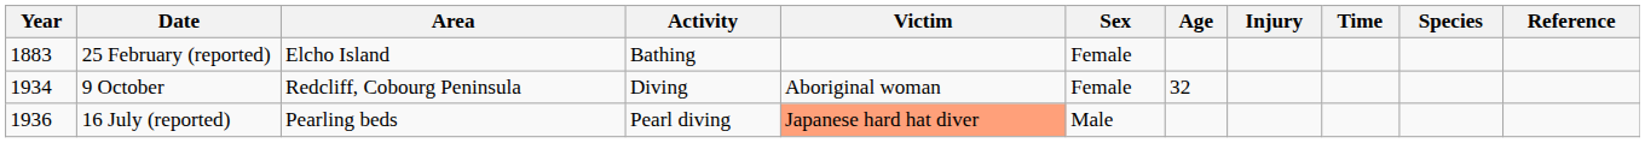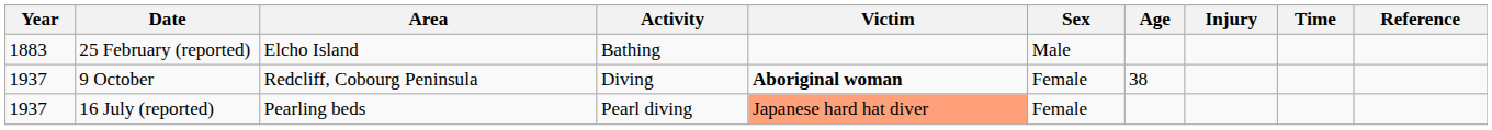 <table class="wikitable" width=100%>
 <tr>
 <th>Year</th>
 <th width=150px>Date</th>
 <th>Area</th>
 <th>Activity</th>
 <th>Victim</th>
 <th>Sex</th>
 <th>Age</th>
 <th>Injury</th>
 <th>Time</th>
-<th>Species</th>
 <th>Reference</th>
 </tr>
 <tr>
 <td>1883</td>
 <td>25 February (reported)</td>
 <td>Elcho Island</td>
 <td>Bathing</td>
 <td></td>
-<td>Female</td>
-<td></td>
+<td>Male</td>
 <td></td>
 <td></td>
 <td></td>
 <td></td>
 </tr>
 <tr>
-<td>1934</td>
+<td>1937</td>
 <td>9 October</td>
 <td>Redcliff, Cobourg Peninsula</td>
 <td>Diving</td>
-<td>Aboriginal woman</td>
+<td><strong>Aboriginal woman</strong></td>
 <td>Female</td>
-<td>32</td>
-<td></td>
+<td>38</td>
 <td></td>
 <td></td>
 <td></td>
 </tr>
 <tr>
-<td>1936</td>
+<td>1937</td>
 <td>16 July (reported)</td>
 <td>Pearling beds</td>
 <td>Pearl diving</td>
 <td style="background: lightsalmon;">Japanese hard hat diver</td>
-<td>Male</td>
-<td></td>
+<td>Female</td>
 <td></td>
 <td></td>
 <td></td>
 <td></td>
 </tr>
 </table>
